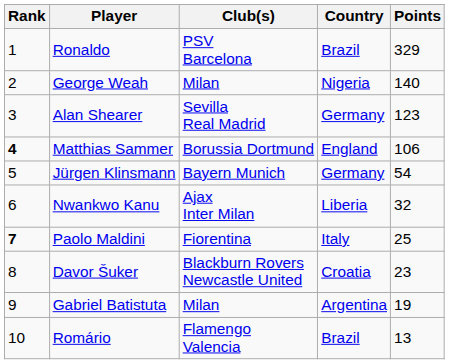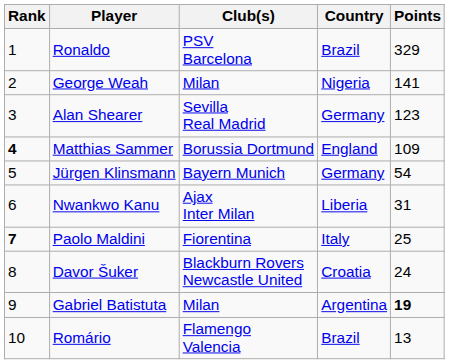 <table class="wikitable">
 <tr>
 <th>Rank</th>
 <th>Player</th>
 <th>Club(s)</th>
 <th>Country</th>
 <th>Points</th>
 </tr>
 <tr>
 <td>1</td>
 <td><a href='#'>Ronaldo</a></td>
 <td> <a href='#'>PSV</a><br> <a href='#'>Barcelona</a></td>
 <td> <a href='#'>Brazil</a></td>
 <td>329</td>
 </tr>
 <tr>
 <td>2</td>
 <td><a href='#'>George Weah</a></td>
 <td> <a href='#'>Milan</a></td>
 <td> <a href='#'>Nigeria</a></td>
-<td>140</td>
+<td>141</td>
 </tr>
 <tr>
 <td>3</td>
 <td><a href='#'>Alan Shearer</a></td>
 <td> <a href='#'>Sevilla</a><br> <a href='#'>Real Madrid</a></td>
 <td> <a href='#'>Germany</a></td>
 <td>123</td>
 </tr>
 <tr>
 <td><strong>4</strong></td>
 <td><a href='#'>Matthias Sammer</a></td>
 <td> <a href='#'>Borussia Dortmund</a></td>
 <td> <a href='#'>England</a></td>
-<td>106</td>
+<td>109</td>
 </tr>
 <tr>
 <td>5</td>
 <td><a href='#'>Jürgen Klinsmann</a></td>
 <td> <a href='#'>Bayern Munich</a></td>
 <td> <a href='#'>Germany</a></td>
 <td>54</td>
 </tr>
 <tr>
 <td>6</td>
 <td><a href='#'>Nwankwo Kanu</a></td>
 <td> <a href='#'>Ajax</a><br> <a href='#'>Inter Milan</a></td>
 <td> <a href='#'>Liberia</a></td>
-<td>32</td>
+<td>31</td>
 </tr>
 <tr>
 <td><strong>7</strong></td>
 <td><a href='#'>Paolo Maldini</a></td>
 <td> <a href='#'>Fiorentina</a></td>
 <td> <a href='#'>Italy</a></td>
 <td>25</td>
 </tr>
 <tr>
 <td>8</td>
 <td><a href='#'>Davor Šuker</a></td>
 <td> <a href='#'>Blackburn Rovers</a><br> <a href='#'>Newcastle United</a></td>
 <td> <a href='#'>Croatia</a></td>
-<td>23</td>
+<td>24</td>
 </tr>
 <tr>
 <td>9</td>
 <td><a href='#'>Gabriel Batistuta</a></td>
 <td> <a href='#'>Milan</a></td>
 <td> <a href='#'>Argentina</a></td>
-<td>19</td>
+<td><strong>19</strong></td>
 </tr>
 <tr>
 <td>10</td>
 <td><a href='#'>Romário</a></td>
 <td> <a href='#'>Flamengo</a><br> <a href='#'>Valencia</a></td>
 <td> <a href='#'>Brazil</a></td>
 <td>13</td>
 </tr>
 </table>
